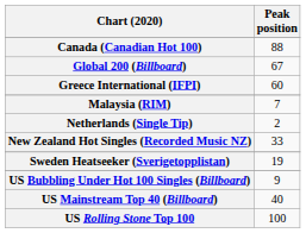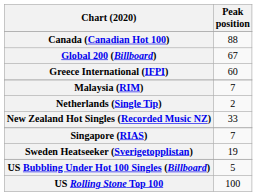 <table class="wikitable sortable plainrowheaders" style="text-align:center">
 <tr>
 <th scope="col">Chart (2020)</th>
 <th scope="col">Peak<br>position</th>
 </tr>
 <tr>
 </tr>
 <tr>
 </tr>
 <tr>
 </tr>
 <tr>
 <th scope="row">Canada (<a href='#'>Canadian Hot 100</a>)</th>
 <td>88</td>
 </tr>
 <tr>
 <th scope="row"><a href='#'>Global 200</a> (<em><a href='#'>Billboard</a></em>)</th>
 <td>67</td>
 </tr>
 <tr>
 <th scope="row">Greece International (<a href='#'>IFPI</a>)</th>
 <td>60</td>
 </tr>
 <tr>
 </tr>
 <tr>
 <th scope="row">Malaysia (<a href='#'>RIM</a>)</th>
 <td>7</td>
 </tr>
 <tr>
 <th scope="row">Netherlands (<a href='#'>Single Tip</a>)</th>
 <td>2</td>
 </tr>
 <tr>
 <th scope="row">New Zealand Hot Singles (<a href='#'>Recorded Music NZ</a>)</th>
 <td>33</td>
 </tr>
 <tr>
 </tr>
 <tr>
 </tr>
 <tr>
+<th scope="row">Singapore (<a href='#'>RIAS</a>)</th>
+<td>7</td>
+</tr>
+<tr>
 <th scope="row">Sweden Heatseeker (<a href='#'>Sverigetopplistan</a>)</th>
 <td>19</td>
 </tr>
 <tr>
 </tr>
 <tr>
 <th scope="row">US <a href='#'>Bubbling Under Hot 100 Singles</a> (<em><a href='#'>Billboard</a></em>)</th>
-<td>9</td>
-</tr>
-<tr>
-<th scope="row">US <a href='#'>Mainstream Top 40</a> (<em><a href='#'>Billboard</a></em>)</th>
-<td>40</td>
+<td>5</td>
 </tr>
 <tr>
 <th scope="row">US <a href='#'><em>Rolling Stone</em> Top 100</a></th>
 <td>100</td>
 </tr>
 </table>
